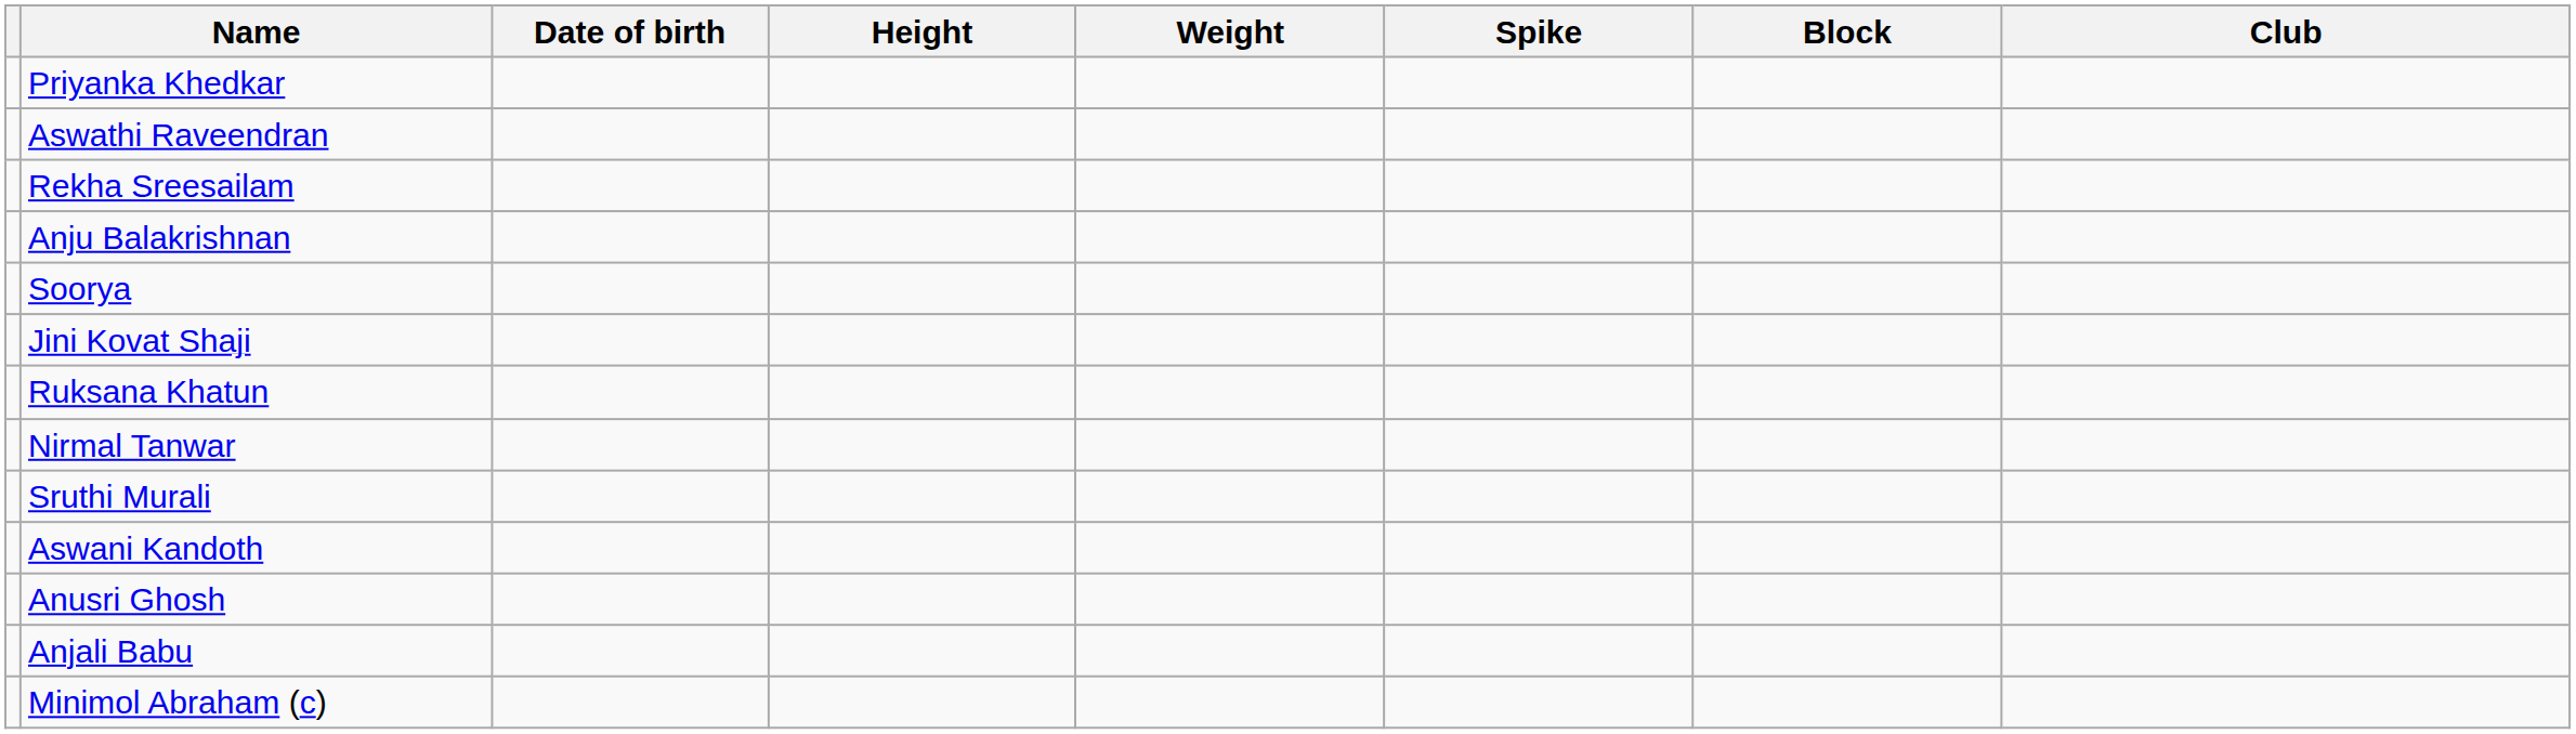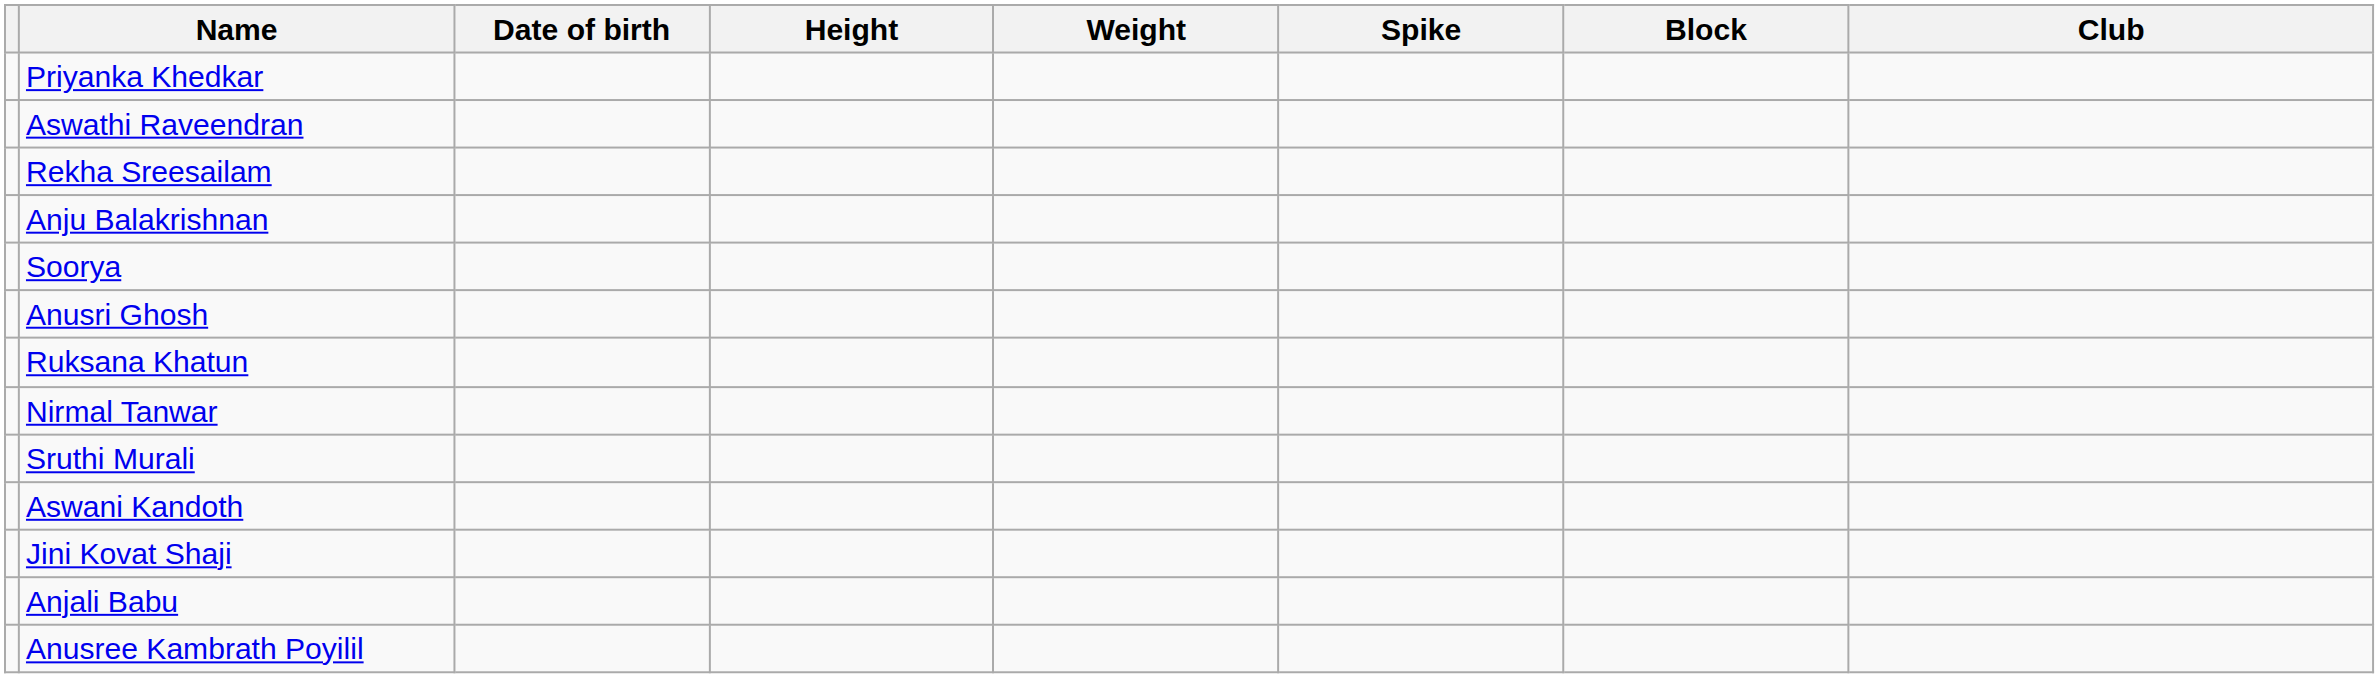 <table class="wikitable sortable" style="font-size:95%; text-align:center;">
 <tr>
 <th></th>
 <th style="width:14em">Name</th>
 <th style="width:8em">Date of birth</th>
 <th style="width:9em">Height</th>
 <th style="width:9em">Weight</th>
 <th style="width:9em">Spike</th>
 <th style="width:9em">Block</th>
 <th style="width:17em">Club</th>
 </tr>
 <tr>
 <td></td>
 <td align=left><a href='#'>Priyanka Khedkar</a></td>
 <td align=right></td>
 <td></td>
 <td></td>
 <td></td>
 <td></td>
 <td></td>
 </tr>
 <tr>
 <td></td>
 <td align=left><a href='#'>Aswathi Raveendran</a></td>
 <td align=right></td>
 <td></td>
 <td></td>
 <td></td>
 <td></td>
 <td></td>
 </tr>
 <tr>
 <td></td>
 <td align=left><a href='#'>Rekha Sreesailam</a></td>
 <td align=right></td>
 <td></td>
 <td></td>
 <td></td>
 <td></td>
 <td></td>
 </tr>
 <tr>
 <td></td>
 <td align=left><a href='#'>Anju Balakrishnan</a></td>
 <td align=right></td>
 <td></td>
 <td></td>
 <td></td>
 <td></td>
 <td></td>
 </tr>
 <tr>
 <td></td>
 <td align=left><a href='#'>Soorya</a></td>
 <td align=right></td>
 <td></td>
 <td></td>
 <td></td>
 <td></td>
 <td></td>
 </tr>
 <tr>
 <td></td>
-<td align=left><a href='#'>Jini Kovat Shaji</a></td>
+<td align=left><a href='#'>Anusri Ghosh</a></td>
 <td align=right></td>
 <td></td>
 <td></td>
 <td></td>
 <td></td>
 <td></td>
 </tr>
 <tr>
 <td></td>
 <td align=left><a href='#'>Ruksana Khatun</a></td>
 <td align=right></td>
 <td></td>
 <td></td>
 <td></td>
 <td></td>
 <td></td>
 </tr>
 <tr>
 <td></td>
 <td align=left><a href='#'>Nirmal Tanwar</a></td>
 <td align=right></td>
 <td></td>
 <td></td>
 <td></td>
 <td></td>
 <td></td>
 </tr>
 <tr>
 <td></td>
 <td align=left><a href='#'>Sruthi Murali</a></td>
 <td align=right></td>
 <td></td>
 <td></td>
 <td></td>
 <td></td>
 <td></td>
 </tr>
 <tr>
 <td></td>
 <td align=left><a href='#'>Aswani Kandoth</a></td>
 <td align=right></td>
 <td></td>
 <td></td>
 <td></td>
 <td></td>
 <td></td>
 </tr>
 <tr>
 <td></td>
-<td align=left><a href='#'>Anusri Ghosh</a></td>
+<td align=left><a href='#'>Jini Kovat Shaji</a></td>
 <td align=right></td>
 <td></td>
 <td></td>
 <td></td>
 <td></td>
 <td></td>
 </tr>
 <tr>
 <td></td>
 <td align=left><a href='#'>Anjali Babu</a></td>
 <td align=right></td>
 <td></td>
 <td></td>
 <td></td>
 <td></td>
 <td></td>
 </tr>
 <tr>
 <td></td>
-<td align=left><a href='#'>Minimol Abraham</a> (<a href='#'>c</a>)</td>
+<td align=left><a href='#'>Anusree Kambrath Poyilil</a></td>
 <td align=right></td>
 <td></td>
 <td></td>
 <td></td>
 <td></td>
 <td></td>
 </tr>
 </table>
